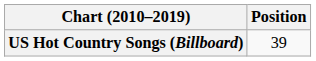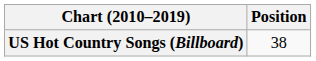 <table class="wikitable plainrowheaders" style="text-align:center">
 <tr>
 <th scope="col">Chart (2010–2019)</th>
 <th scope="col">Position</th>
 </tr>
 <tr>
 <th scope="row">US Hot Country Songs (<em>Billboard</em>)</th>
-<td>39</td>
+<td>38</td>
 </tr>
 </table>
